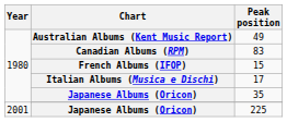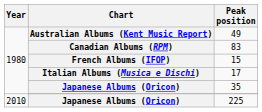 <table class="wikitable plainrowheaders sortable">
 <tr>
 <th>Year</th>
 <th>Chart</th>
 <th>Peak<br>position</th>
 </tr>
 <tr>
 <td rowspan="8">1980</td>
 <th scope="row">Australian Albums (<a href='#'>Kent Music Report</a>)</th>
 <td style="text-align:center;">49</td>
 </tr>
 <tr>
 <th scope="row">Canadian Albums (<em><a href='#'>RPM</a></em>)</th>
 <td style="text-align:center;">83</td>
 </tr>
 <tr>
 <th scope="row">French Albums (<a href='#'>IFOP</a>)</th>
 <td style="text-align:center;">15</td>
 </tr>
 <tr>
 <th scope="row">Italian Albums (<em><a href='#'>Musica e Dischi</a></em>)</th>
 <td style="text-align:center;">17</td>
 </tr>
 <tr>
 <th scope="row"><a href='#'>Japanese Albums</a> (<a href='#'>Oricon</a>)</th>
 <td style="text-align:center;">35</td>
 </tr>
 <tr>
 </tr>
 <tr>
 </tr>
 <tr>
 </tr>
 <tr>
-<td>2001</td>
+<td>2010</td>
 <th scope="row">Japanese Albums (<a href='#'>Oricon</a>)</th>
 <td align=center>225</td>
 </tr>
 </table>
